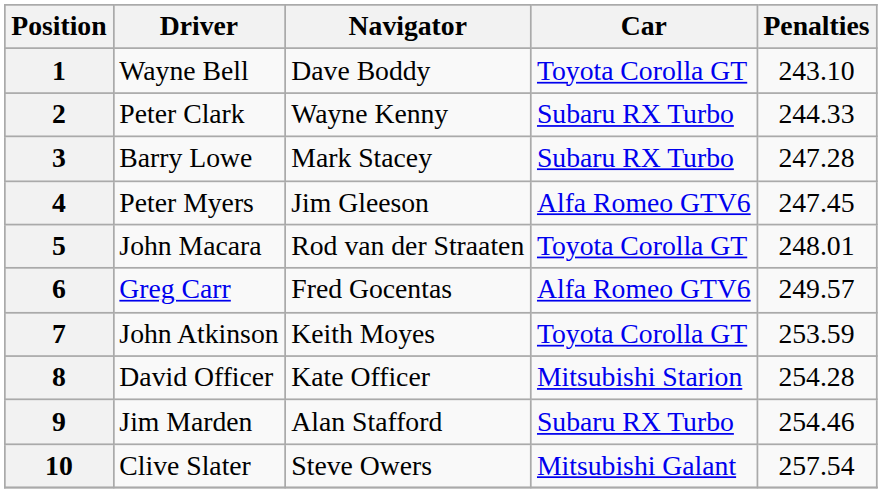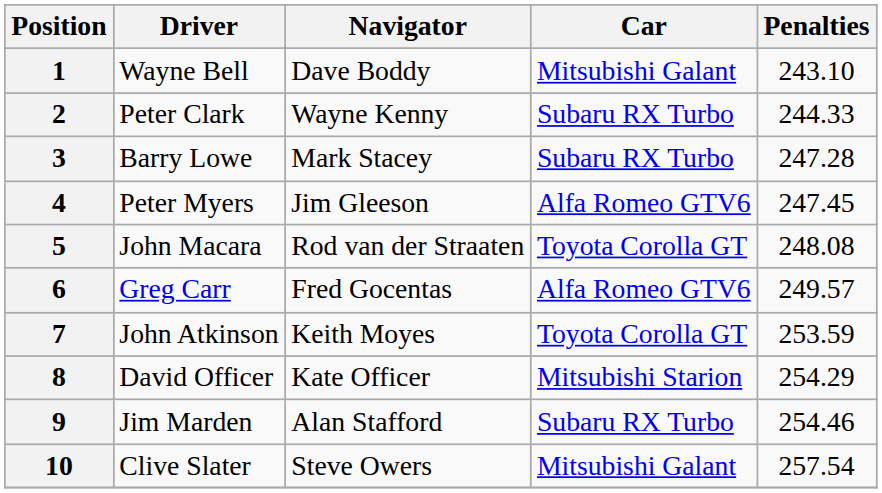 <table class="wikitable" border="1">
 <tr>
 <th>Position</th>
 <th>Driver</th>
 <th>Navigator</th>
 <th>Car</th>
 <th>Penalties</th>
 </tr>
 <tr>
 <th>1</th>
 <td>Wayne Bell</td>
 <td>Dave Boddy</td>
-<td><a href='#'>Toyota Corolla GT</a></td>
+<td><a href='#'>Mitsubishi Galant</a></td>
 <td align="center">243.10</td>
 </tr>
 <tr>
 <th>2</th>
 <td>Peter Clark</td>
 <td>Wayne Kenny</td>
 <td><a href='#'>Subaru RX Turbo</a></td>
 <td align="center">244.33</td>
 </tr>
 <tr>
 <th>3</th>
 <td>Barry Lowe</td>
 <td>Mark Stacey</td>
 <td><a href='#'>Subaru RX Turbo</a></td>
 <td align="center">247.28</td>
 </tr>
 <tr>
 <th>4</th>
 <td>Peter Myers</td>
 <td>Jim Gleeson</td>
 <td><a href='#'>Alfa Romeo GTV6</a></td>
 <td align="center">247.45</td>
 </tr>
 <tr>
 <th>5</th>
 <td>John Macara</td>
 <td>Rod van der Straaten</td>
 <td><a href='#'>Toyota Corolla GT</a></td>
-<td align="center">248.01</td>
+<td align="center">248.08</td>
 </tr>
 <tr>
 <th>6</th>
 <td><a href='#'>Greg Carr</a></td>
 <td>Fred Gocentas</td>
 <td><a href='#'>Alfa Romeo GTV6</a></td>
 <td align="center">249.57</td>
 </tr>
 <tr>
 <th>7</th>
 <td>John Atkinson</td>
 <td>Keith Moyes</td>
 <td><a href='#'>Toyota Corolla GT</a></td>
 <td align="center">253.59</td>
 </tr>
 <tr>
 <th>8</th>
 <td>David Officer</td>
 <td>Kate Officer</td>
 <td><a href='#'>Mitsubishi Starion</a></td>
-<td align="center">254.28</td>
+<td align="center">254.29</td>
 </tr>
 <tr>
 <th>9</th>
 <td>Jim Marden</td>
 <td>Alan Stafford</td>
 <td><a href='#'>Subaru RX Turbo</a></td>
 <td align="center">254.46</td>
 </tr>
 <tr>
 <th>10</th>
 <td>Clive Slater</td>
 <td>Steve Owers</td>
 <td><a href='#'>Mitsubishi Galant</a></td>
 <td align="center">257.54</td>
 </tr>
 <tr>
 </tr>
 </table>
